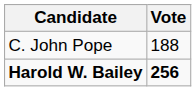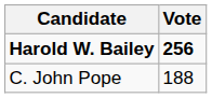 <table class="wikitable">
 <tr>
 <th>Candidate</th>
 <th>Vote</th>
 </tr>
 <tr>
+<td><strong>Harold W. Bailey</strong></td>
+<td><strong>256</strong></td>
+</tr>
+<tr>
 <td>C. John Pope</td>
 <td>188</td>
 </tr>
-<tr>
-<td><strong>Harold W. Bailey</strong></td>
-<td><strong>256</strong></td>
-</tr>
 </table>
